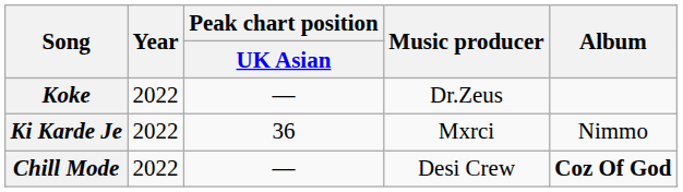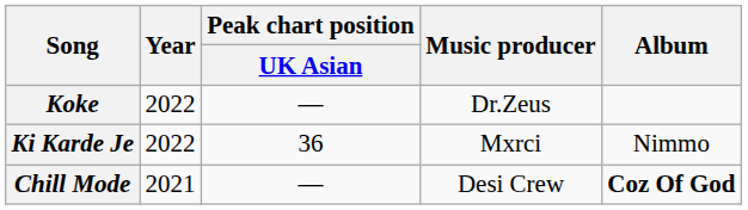 <table class="wikitable plainrowheaders"style="text-align:center;">
 <tr>
 <th scope="col" rowspan="2">Song</th>
 <th scope="col" rowspan="2">Year</th>
 <th scope="col">Peak chart position</th>
 <th scope="col" rowspan="2">Music producer</th>
 <th scope="col" rowspan="2">Album</th>
 </tr>
 <tr>
 <th scope="col"><a href='#'>UK Asian</a></th>
 </tr>
 <tr>
 <th scope="row"><em>Koke</em><br></th>
 <td>2022</td>
 <td>—</td>
 <td>Dr.Zeus</td>
 <td></td>
 </tr>
 <tr>
 <th scope="row"><em>Ki Karde Je</em><br></th>
 <td>2022</td>
 <td>36</td>
 <td>Mxrci</td>
 <td>Nimmo</td>
 </tr>
 <tr>
 <th scope="row"><em>Chill Mode</em><br></th>
-<td>2022</td>
+<td>2021</td>
 <td>—</td>
 <td>Desi Crew</td>
 <td><strong>Coz Of God</strong></td>
 </tr>
 </table>
